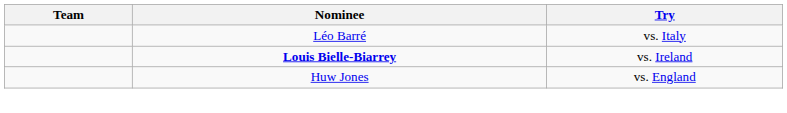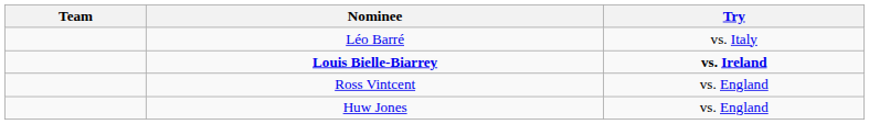 <table class="wikitable sortable" style="text-align:center;width:60%">
 <tr>
 <th>Team</th>
 <th>Nominee</th>
 <th><a href='#'>Try</a></th>
 </tr>
 <tr>
 <td align=left></td>
 <td><a href='#'>Léo Barré</a></td>
 <td>vs. <a href='#'>Italy</a></td>
 </tr>
 <tr>
 <td align=left></td>
 <td><strong><a href='#'>Louis Bielle-Biarrey</a></strong></td>
-<td>vs. <a href='#'>Ireland</a></td>
+<td><strong>vs. <a href='#'>Ireland</a></strong></td>
+</tr>
+<tr>
+<td align=left></td>
+<td><a href='#'>Ross Vintcent</a></td>
+<td>vs. <a href='#'>England</a></td>
 </tr>
 <tr>
 <td align=left></td>
 <td><a href='#'>Huw Jones</a></td>
 <td>vs. <a href='#'>England</a></td>
 </tr>
 </table>
